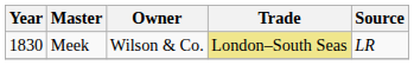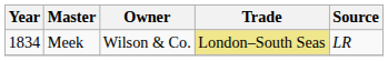 <table class=" wikitable">
 <tr>
 <th>Year</th>
 <th>Master</th>
 <th>Owner</th>
 <th>Trade</th>
 <th>Source</th>
 </tr>
 <tr>
-<td>1830</td>
+<td>1834</td>
 <td>Meek</td>
 <td>Wilson & Co.</td>
 <td style="background: khaki;">London–South Seas</td>
 <td><em>LR</em></td>
 </tr>
 <tr>
 </tr>
 </table>
